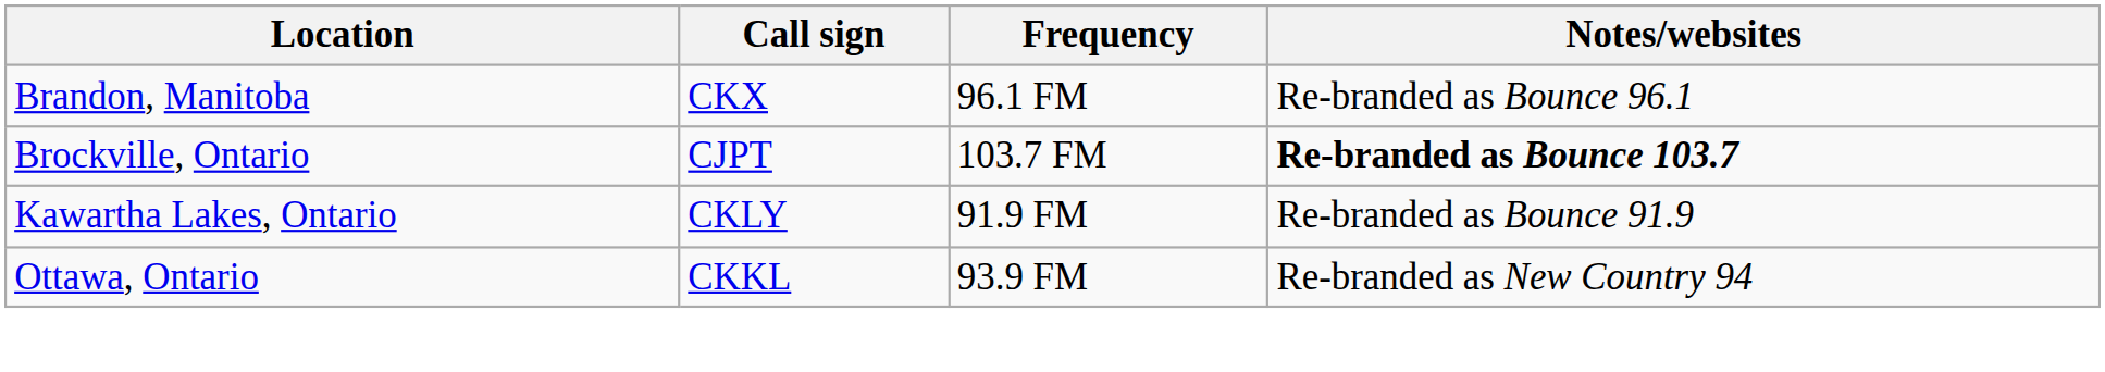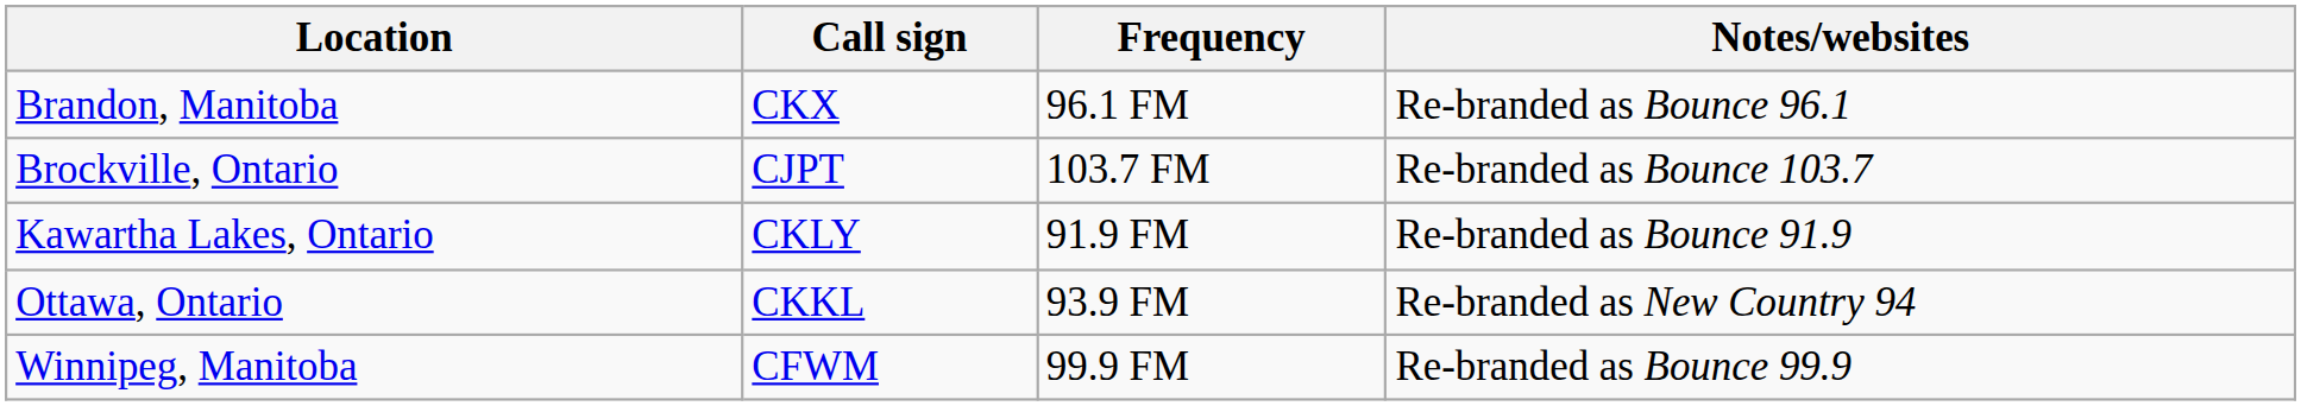 <table class="wikitable sortable" width="100%">
 <tr>
 <th>Location</th>
 <th>Call sign</th>
 <th>Frequency</th>
 <th>Notes/websites</th>
 </tr>
 <tr>
 <td><a href='#'>Brandon</a>, <a href='#'>Manitoba</a></td>
 <td><a href='#'>CKX</a></td>
 <td>96.1 FM</td>
 <td>Re-branded as <em>Bounce 96.1</em></td>
 </tr>
 <tr>
 <td><a href='#'>Brockville</a>, <a href='#'>Ontario</a></td>
 <td><a href='#'>CJPT</a></td>
 <td>103.7 FM</td>
-<td><strong>Re-branded as <em>Bounce 103.7</em></strong></td>
+<td>Re-branded as <em>Bounce 103.7</em></td>
 </tr>
 <tr>
 <td><a href='#'>Kawartha Lakes</a>, <a href='#'>Ontario</a></td>
 <td><a href='#'>CKLY</a></td>
 <td>91.9 FM</td>
 <td>Re-branded as <em>Bounce 91.9</em></td>
 </tr>
 <tr>
 <td><a href='#'>Ottawa</a>, <a href='#'>Ontario</a></td>
 <td><a href='#'>CKKL</a></td>
 <td>93.9 FM</td>
 <td>Re-branded as <em>New Country 94</em></td>
 </tr>
+<tr>
+<td><a href='#'>Winnipeg</a>, <a href='#'>Manitoba</a></td>
+<td><a href='#'>CFWM</a></td>
+<td>99.9 FM</td>
+<td>Re-branded as <em>Bounce 99.9</em></td>
+</tr>
 </table>
